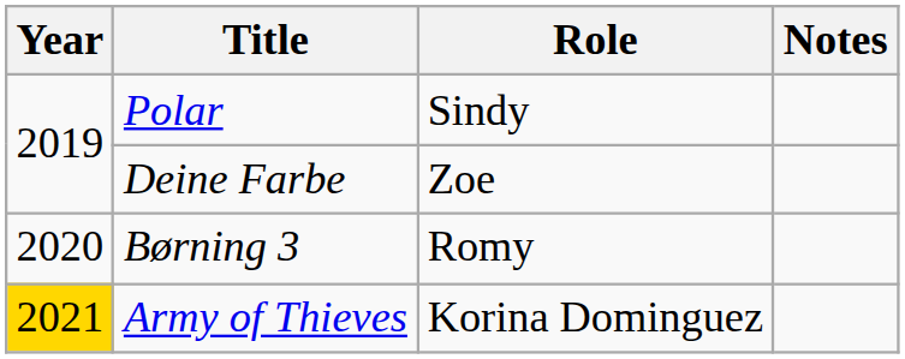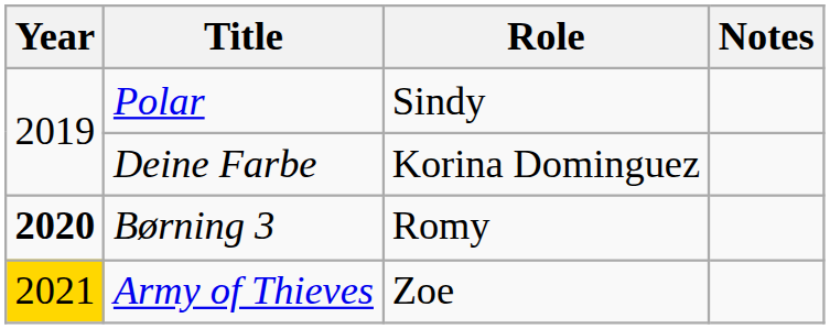 <table class="wikitable sortable">
 <tr>
 <th>Year</th>
 <th>Title</th>
 <th>Role</th>
 <th class="unsortable">Notes</th>
 </tr>
 <tr>
 <td rowspan="2">2019</td>
 <td><em><a href='#'>Polar</a></em></td>
 <td>Sindy</td>
 <td></td>
 </tr>
 <tr>
 <td><em>Deine Farbe</em></td>
-<td>Zoe</td>
+<td>Korina Dominguez</td>
 <td></td>
 </tr>
 <tr>
-<td>2020</td>
+<td><strong>2020</strong></td>
 <td><em>Børning 3</em></td>
 <td>Romy</td>
 <td></td>
 </tr>
 <tr>
 <td style="background: gold;">2021</td>
 <td><em><a href='#'>Army of Thieves</a></em></td>
-<td>Korina Dominguez</td>
+<td>Zoe</td>
 <td></td>
 </tr>
 </table>
